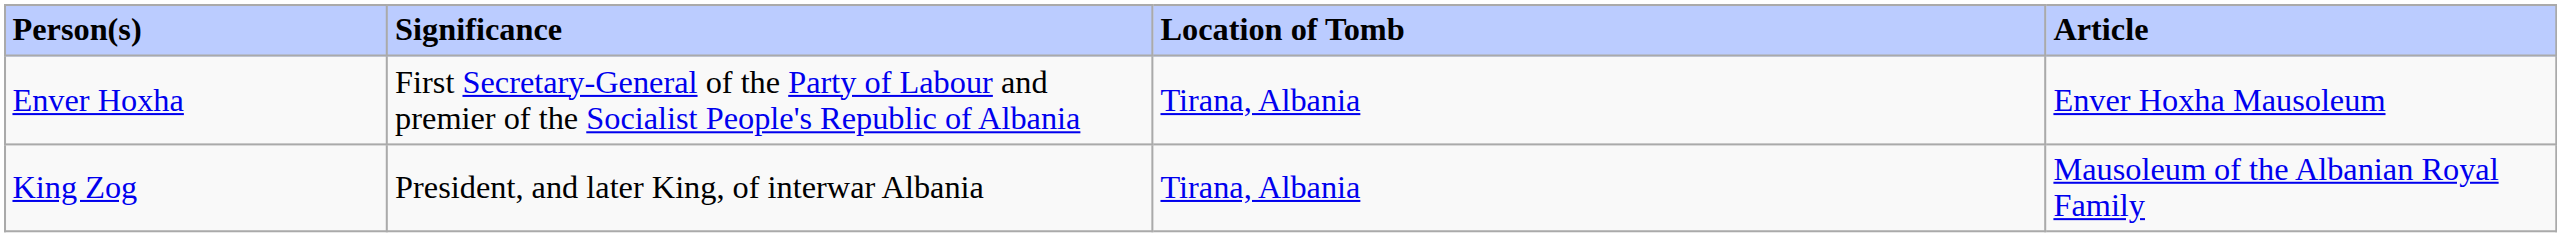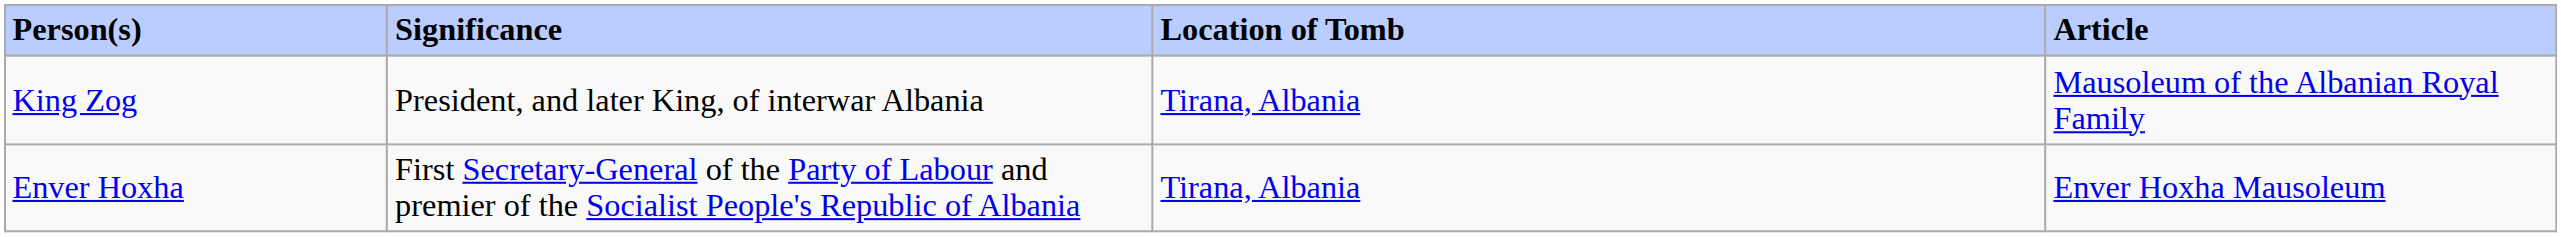 <table class="wikitable" width="100%" border="1" cellspacing="0" cellpadding="2">
 <tr>
 <td width="15%" bgcolor="#bbccff"><strong>Person(s)</strong></td>
 <td width="30%" bgcolor="#bbccff"><strong>Significance</strong></td>
 <td width="35%" bgcolor="#bbccff"><strong>Location of Tomb</strong></td>
 <td width="20%" bgcolor="#bbccff"><strong>Article</strong></td>
 </tr>
 <tr>
+<td><a href='#'>King Zog</a></td>
+<td>President, and later King, of interwar Albania</td>
+<td><a href='#'>Tirana, Albania</a></td>
+<td><a href='#'>Mausoleum of the Albanian Royal Family</a></td>
+</tr>
+<tr>
 <td><a href='#'>Enver Hoxha</a></td>
 <td>First <a href='#'>Secretary-General</a> of the <a href='#'>Party of Labour</a> and premier of the <a href='#'>Socialist People's Republic of Albania</a></td>
 <td><a href='#'>Tirana, Albania</a></td>
 <td><a href='#'>Enver Hoxha Mausoleum</a></td>
 </tr>
-<tr>
-<td><a href='#'>King Zog</a></td>
-<td>President, and later King, of interwar Albania</td>
-<td><a href='#'>Tirana, Albania</a></td>
-<td><a href='#'>Mausoleum of the Albanian Royal Family</a></td>
-</tr>
 </table>
